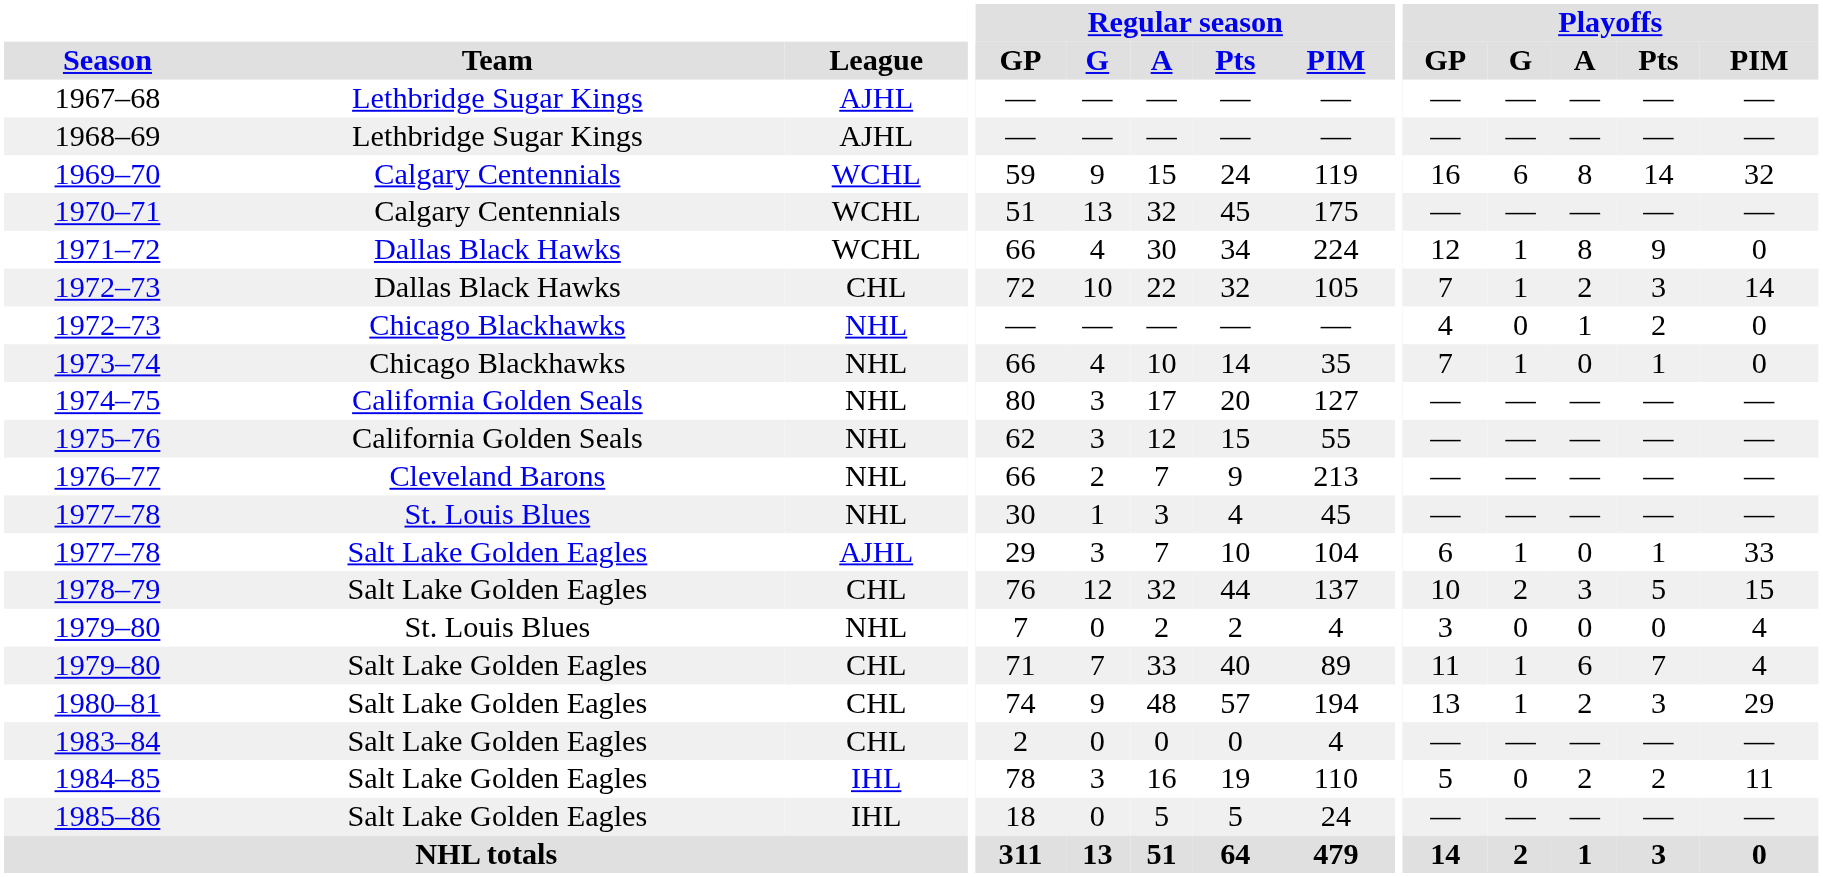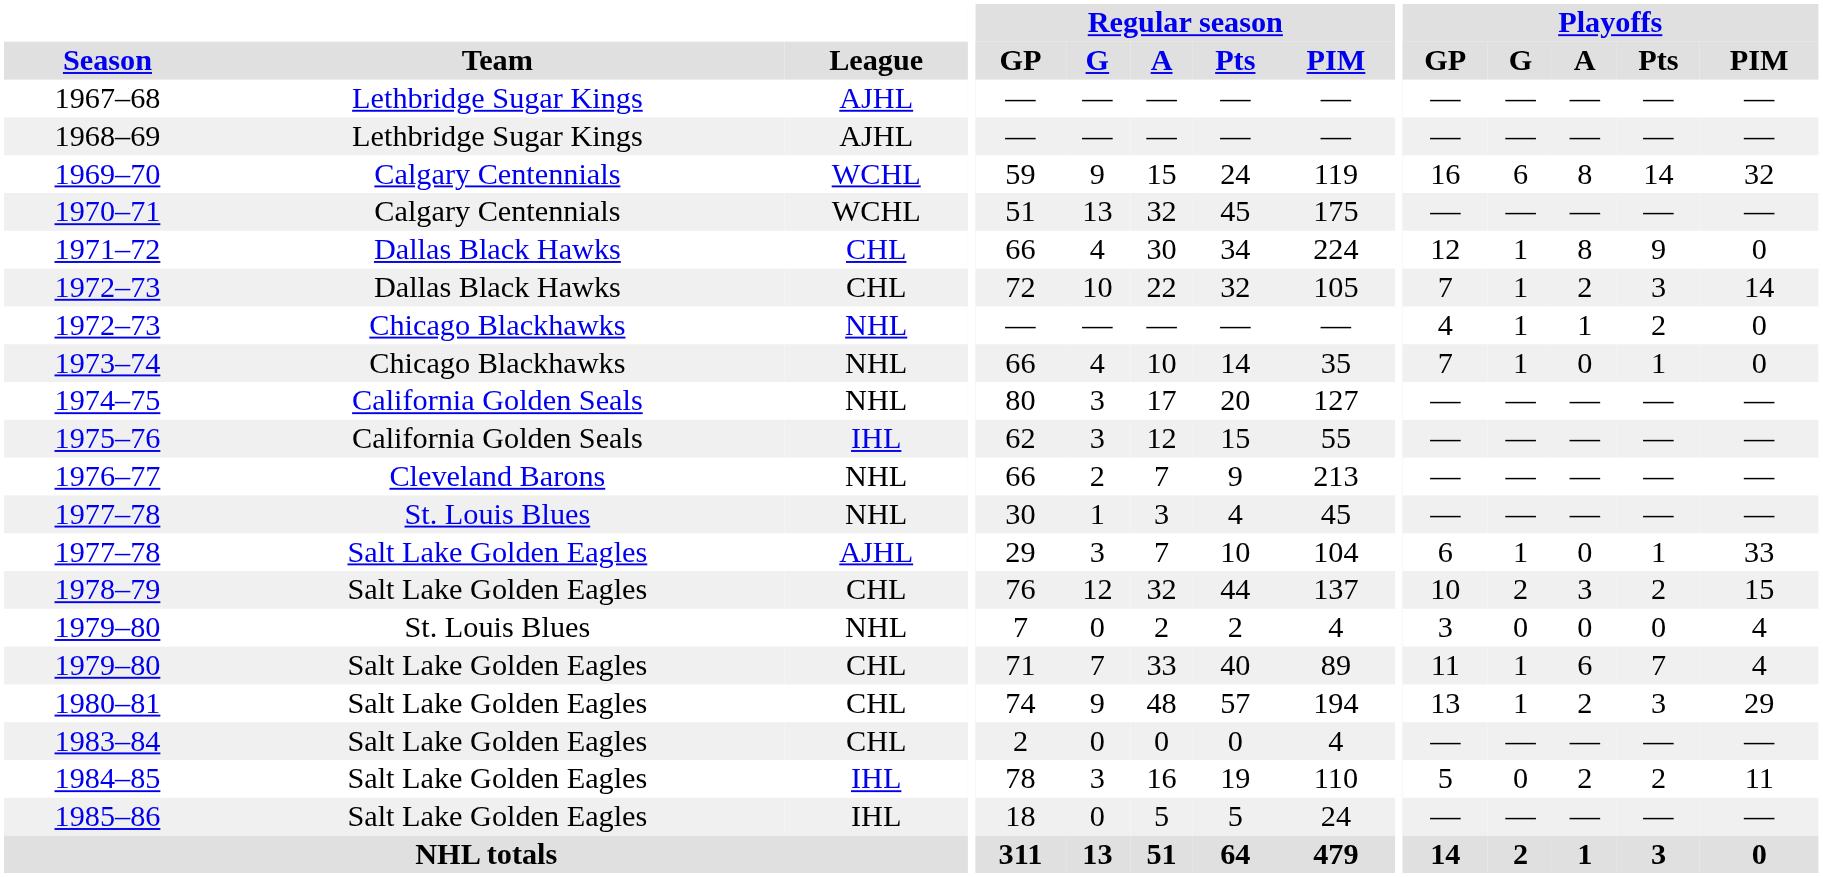 <table border="0" cellpadding="1" cellspacing="0" style="text-align:center; width:60em">
 <tr bgcolor="#e0e0e0">
 <th colspan="3" bgcolor="#ffffff"></th>
 <th rowspan="100" bgcolor="#ffffff"></th>
 <th colspan="5"><a href='#'>Regular season</a></th>
 <th rowspan="100" bgcolor="#ffffff"></th>
 <th colspan="5"><a href='#'>Playoffs</a></th>
 </tr>
 <tr bgcolor="#e0e0e0">
 <th><a href='#'>Season</a></th>
 <th>Team</th>
 <th>League</th>
 <th>GP</th>
 <th><a href='#'>G</a></th>
 <th><a href='#'>A</a></th>
 <th><a href='#'>Pts</a></th>
 <th><a href='#'>PIM</a></th>
 <th>GP</th>
 <th>G</th>
 <th>A</th>
 <th>Pts</th>
 <th>PIM</th>
 </tr>
 <tr>
 <td>1967–68</td>
 <td><a href='#'>Lethbridge Sugar Kings</a></td>
 <td><a href='#'>AJHL</a></td>
 <td>—</td>
 <td>—</td>
 <td>—</td>
 <td>—</td>
 <td>—</td>
 <td>—</td>
 <td>—</td>
 <td>—</td>
 <td>—</td>
 <td>—</td>
 </tr>
 <tr bgcolor="#f0f0f0">
 <td>1968–69</td>
 <td>Lethbridge Sugar Kings</td>
 <td>AJHL</td>
 <td>—</td>
 <td>—</td>
 <td>—</td>
 <td>—</td>
 <td>—</td>
 <td>—</td>
 <td>—</td>
 <td>—</td>
 <td>—</td>
 <td>—</td>
 </tr>
 <tr>
 <td><a href='#'>1969–70</a></td>
 <td><a href='#'>Calgary Centennials</a></td>
 <td><a href='#'>WCHL</a></td>
 <td>59</td>
 <td>9</td>
 <td>15</td>
 <td>24</td>
 <td>119</td>
 <td>16</td>
 <td>6</td>
 <td>8</td>
 <td>14</td>
 <td>32</td>
 </tr>
 <tr bgcolor="#f0f0f0">
 <td><a href='#'>1970–71</a></td>
 <td>Calgary Centennials</td>
 <td>WCHL</td>
 <td>51</td>
 <td>13</td>
 <td>32</td>
 <td>45</td>
 <td>175</td>
 <td>—</td>
 <td>—</td>
 <td>—</td>
 <td>—</td>
 <td>—</td>
 </tr>
 <tr>
 <td><a href='#'>1971–72</a></td>
 <td><a href='#'>Dallas Black Hawks</a></td>
-<td>WCHL</td>
+<td><a href='#'>CHL</a></td>
 <td>66</td>
 <td>4</td>
 <td>30</td>
 <td>34</td>
 <td>224</td>
 <td>12</td>
 <td>1</td>
 <td>8</td>
 <td>9</td>
 <td>0</td>
 </tr>
 <tr bgcolor="#f0f0f0">
 <td><a href='#'>1972–73</a></td>
 <td>Dallas Black Hawks</td>
 <td>CHL</td>
 <td>72</td>
 <td>10</td>
 <td>22</td>
 <td>32</td>
 <td>105</td>
 <td>7</td>
 <td>1</td>
 <td>2</td>
 <td>3</td>
 <td>14</td>
 </tr>
 <tr>
 <td><a href='#'>1972–73</a></td>
 <td><a href='#'>Chicago Blackhawks</a></td>
 <td><a href='#'>NHL</a></td>
 <td>—</td>
 <td>—</td>
 <td>—</td>
 <td>—</td>
 <td>—</td>
 <td>4</td>
-<td>0</td>
+<td>1</td>
 <td>1</td>
 <td>2</td>
 <td>0</td>
 </tr>
 <tr bgcolor="#f0f0f0">
 <td><a href='#'>1973–74</a></td>
 <td>Chicago Blackhawks</td>
 <td>NHL</td>
 <td>66</td>
 <td>4</td>
 <td>10</td>
 <td>14</td>
 <td>35</td>
 <td>7</td>
 <td>1</td>
 <td>0</td>
 <td>1</td>
 <td>0</td>
 </tr>
 <tr>
 <td><a href='#'>1974–75</a></td>
 <td><a href='#'>California Golden Seals</a></td>
 <td>NHL</td>
 <td>80</td>
 <td>3</td>
 <td>17</td>
 <td>20</td>
 <td>127</td>
 <td>—</td>
 <td>—</td>
 <td>—</td>
 <td>—</td>
 <td>—</td>
 </tr>
 <tr bgcolor="#f0f0f0">
 <td><a href='#'>1975–76</a></td>
 <td>California Golden Seals</td>
-<td>NHL</td>
+<td><a href='#'>IHL</a></td>
 <td>62</td>
 <td>3</td>
 <td>12</td>
 <td>15</td>
 <td>55</td>
 <td>—</td>
 <td>—</td>
 <td>—</td>
 <td>—</td>
 <td>—</td>
 </tr>
 <tr>
 <td><a href='#'>1976–77</a></td>
 <td><a href='#'>Cleveland Barons</a></td>
 <td>NHL</td>
 <td>66</td>
 <td>2</td>
 <td>7</td>
 <td>9</td>
 <td>213</td>
 <td>—</td>
 <td>—</td>
 <td>—</td>
 <td>—</td>
 <td>—</td>
 </tr>
 <tr bgcolor="#f0f0f0">
 <td><a href='#'>1977–78</a></td>
 <td><a href='#'>St. Louis Blues</a></td>
 <td>NHL</td>
 <td>30</td>
 <td>1</td>
 <td>3</td>
 <td>4</td>
 <td>45</td>
 <td>—</td>
 <td>—</td>
 <td>—</td>
 <td>—</td>
 <td>—</td>
 </tr>
 <tr>
 <td><a href='#'>1977–78</a></td>
 <td><a href='#'>Salt Lake Golden Eagles</a></td>
 <td><a href='#'>AJHL</a></td>
 <td>29</td>
 <td>3</td>
 <td>7</td>
 <td>10</td>
 <td>104</td>
 <td>6</td>
 <td>1</td>
 <td>0</td>
 <td>1</td>
 <td>33</td>
 </tr>
 <tr bgcolor="#f0f0f0">
 <td><a href='#'>1978–79</a></td>
 <td>Salt Lake Golden Eagles</td>
 <td>CHL</td>
 <td>76</td>
 <td>12</td>
 <td>32</td>
 <td>44</td>
 <td>137</td>
 <td>10</td>
 <td>2</td>
 <td>3</td>
-<td>5</td>
+<td>2</td>
 <td>15</td>
 </tr>
 <tr>
 <td><a href='#'>1979–80</a></td>
 <td>St. Louis Blues</td>
 <td>NHL</td>
 <td>7</td>
 <td>0</td>
 <td>2</td>
 <td>2</td>
 <td>4</td>
 <td>3</td>
 <td>0</td>
 <td>0</td>
 <td>0</td>
 <td>4</td>
 </tr>
 <tr bgcolor="#f0f0f0">
 <td><a href='#'>1979–80</a></td>
 <td>Salt Lake Golden Eagles</td>
 <td>CHL</td>
 <td>71</td>
 <td>7</td>
 <td>33</td>
 <td>40</td>
 <td>89</td>
 <td>11</td>
 <td>1</td>
 <td>6</td>
 <td>7</td>
 <td>4</td>
 </tr>
 <tr>
 <td><a href='#'>1980–81</a></td>
 <td>Salt Lake Golden Eagles</td>
 <td>CHL</td>
 <td>74</td>
 <td>9</td>
 <td>48</td>
 <td>57</td>
 <td>194</td>
 <td>13</td>
 <td>1</td>
 <td>2</td>
 <td>3</td>
 <td>29</td>
 </tr>
 <tr bgcolor="#f0f0f0">
 <td><a href='#'>1983–84</a></td>
 <td>Salt Lake Golden Eagles</td>
 <td>CHL</td>
 <td>2</td>
 <td>0</td>
 <td>0</td>
 <td>0</td>
 <td>4</td>
 <td>—</td>
 <td>—</td>
 <td>—</td>
 <td>—</td>
 <td>—</td>
 </tr>
 <tr>
 <td><a href='#'>1984–85</a></td>
 <td>Salt Lake Golden Eagles</td>
 <td><a href='#'>IHL</a></td>
 <td>78</td>
 <td>3</td>
 <td>16</td>
 <td>19</td>
 <td>110</td>
 <td>5</td>
 <td>0</td>
 <td>2</td>
 <td>2</td>
 <td>11</td>
 </tr>
 <tr bgcolor="#f0f0f0">
 <td><a href='#'>1985–86</a></td>
 <td>Salt Lake Golden Eagles</td>
 <td>IHL</td>
 <td>18</td>
 <td>0</td>
 <td>5</td>
 <td>5</td>
 <td>24</td>
 <td>—</td>
 <td>—</td>
 <td>—</td>
 <td>—</td>
 <td>—</td>
 </tr>
 <tr>
 </tr>
 <tr ALIGN="center" bgcolor="#e0e0e0">
 <th colspan="3">NHL totals</th>
 <th ALIGN="center">311</th>
 <th ALIGN="center">13</th>
 <th ALIGN="center">51</th>
 <th ALIGN="center">64</th>
 <th ALIGN="center">479</th>
 <th ALIGN="center">14</th>
 <th ALIGN="center">2</th>
 <th ALIGN="center">1</th>
 <th ALIGN="center">3</th>
 <th ALIGN="center">0</th>
 </tr>
 </table>
